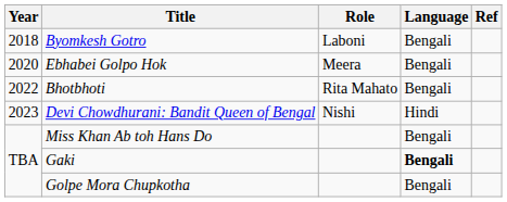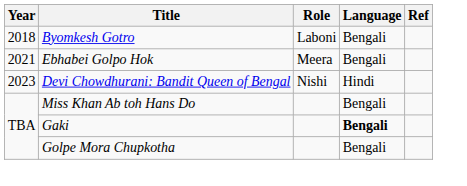 <table class="wikitable sortable">
 <tr>
 <th>Year</th>
 <th>Title</th>
 <th>Role</th>
 <th>Language</th>
 <th>Ref</th>
 </tr>
 <tr>
 <td>2018</td>
 <td><em><a href='#'>Byomkesh Gotro</a></em></td>
 <td>Laboni</td>
 <td>Bengali</td>
 <td></td>
 </tr>
 <tr>
-<td>2020</td>
+<td>2021</td>
 <td><em>Ebhabei Golpo Hok</em></td>
 <td>Meera</td>
-<td>Bengali</td>
-<td></td>
-</tr>
-<tr>
-<td>2022</td>
-<td><em>Bhotbhoti</em></td>
-<td>Rita Mahato</td>
 <td>Bengali</td>
 <td></td>
 </tr>
 <tr>
 <td>2023</td>
 <td><em><a href='#'>Devi Chowdhurani: Bandit Queen of Bengal</a></em></td>
 <td>Nishi</td>
 <td>Hindi</td>
 <td></td>
 </tr>
 <tr>
 <td rowspan="3">TBA</td>
 <td><em>Miss Khan Ab toh Hans Do</em></td>
 <td></td>
 <td>Bengali</td>
 <td></td>
 </tr>
 <tr>
 <td><em>Gaki</em></td>
 <td></td>
 <td><strong>Bengali</strong></td>
 <td></td>
 </tr>
 <tr>
 <td><em>Golpe Mora Chupkotha</em></td>
 <td></td>
 <td>Bengali</td>
 <td></td>
 </tr>
 </table>
